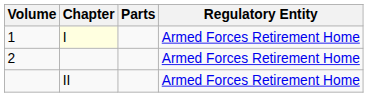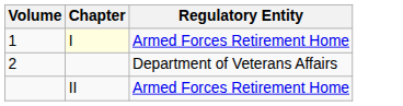 <table class="wikitable">
 <tr>
 <th>Volume</th>
 <th>Chapter</th>
-<th>Parts</th>
 <th>Regulatory Entity</th>
 </tr>
 <tr>
 <td>1</td>
 <td style="background: lightyellow;">I</td>
-<td></td>
 <td><a href='#'>Armed Forces Retirement Home</a></td>
 </tr>
 <tr>
 <td>2</td>
 <td></td>
-<td></td>
-<td><a href='#'>Armed Forces Retirement Home</a></td>
+<td>Department of Veterans Affairs</td>
 </tr>
 <tr>
 <td></td>
 <td>II</td>
-<td></td>
 <td><a href='#'>Armed Forces Retirement Home</a></td>
 </tr>
 </table>
